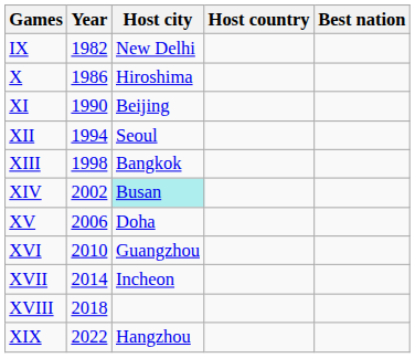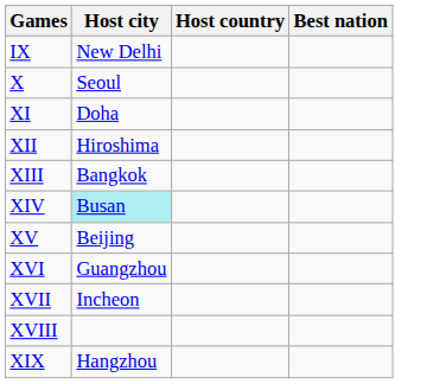 <table class=wikitable>
 <tr>
 <th>Games</th>
-<th>Year</th>
 <th>Host city</th>
 <th>Host country</th>
 <th>Best nation</th>
 </tr>
 <tr>
 <td><a href='#'>IX</a></td>
-<td><a href='#'>1982</a></td>
 <td><a href='#'>New Delhi</a></td>
 <td></td>
 <td></td>
 </tr>
 <tr>
 <td><a href='#'>X</a></td>
-<td><a href='#'>1986</a></td>
+<td><a href='#'>Seoul</a></td>
+<td></td>
+<td></td>
+</tr>
+<tr>
+<td><a href='#'>XI</a></td>
+<td><a href='#'>Doha</a></td>
+<td></td>
+<td></td>
+</tr>
+<tr>
+<td><a href='#'>XII</a></td>
 <td><a href='#'>Hiroshima</a></td>
 <td></td>
 <td></td>
 </tr>
 <tr>
-<td><a href='#'>XI</a></td>
-<td><a href='#'>1990</a></td>
-<td><a href='#'>Beijing</a></td>
-<td></td>
-<td></td>
-</tr>
-<tr>
-<td><a href='#'>XII</a></td>
-<td><a href='#'>1994</a></td>
-<td><a href='#'>Seoul</a></td>
-<td></td>
-<td></td>
-</tr>
-<tr>
 <td><a href='#'>XIII</a></td>
-<td><a href='#'>1998</a></td>
 <td><a href='#'>Bangkok</a></td>
 <td></td>
 <td></td>
 </tr>
 <tr>
 <td><a href='#'>XIV</a></td>
-<td><a href='#'>2002</a></td>
 <td style="background: paleturquoise;"><a href='#'>Busan</a></td>
 <td></td>
 <td></td>
 </tr>
 <tr>
 <td><a href='#'>XV</a></td>
-<td><a href='#'>2006</a></td>
-<td><a href='#'>Doha</a></td>
+<td><a href='#'>Beijing</a></td>
 <td></td>
 <td></td>
 </tr>
 <tr>
 <td><a href='#'>XVI</a></td>
-<td><a href='#'>2010</a></td>
 <td><a href='#'>Guangzhou</a></td>
 <td></td>
 <td></td>
 </tr>
 <tr>
 <td><a href='#'>XVII</a></td>
-<td><a href='#'>2014</a></td>
 <td><a href='#'>Incheon</a></td>
 <td></td>
 <td></td>
 </tr>
 <tr>
 <td><a href='#'>XVIII</a></td>
-<td><a href='#'>2018</a></td>
 <td></td>
 <td></td>
 <td></td>
 </tr>
 <tr>
 <td><a href='#'>XIX</a></td>
-<td><a href='#'>2022</a></td>
 <td><a href='#'>Hangzhou</a></td>
 <td></td>
 <td></td>
 </tr>
 </table>
